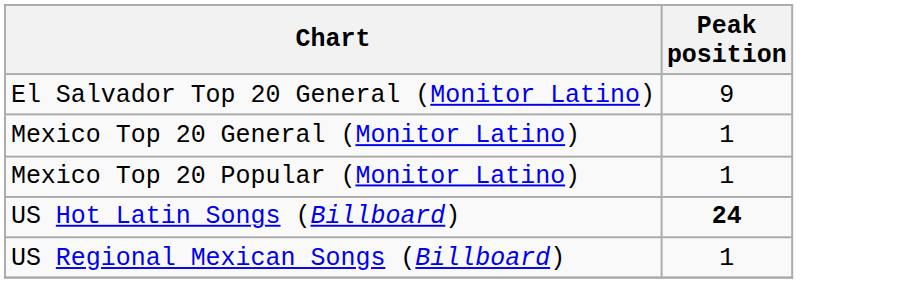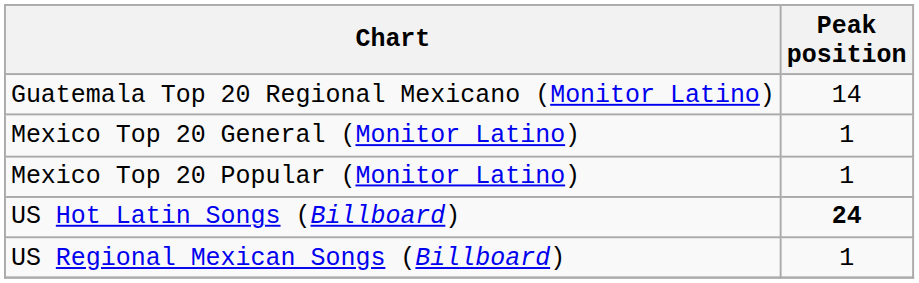 <table class="wikitable sortable">
 <tr>
 <th>Chart</th>
 <th>Peak<br>position</th>
 </tr>
 <tr>
-<td>El Salvador Top 20 General (<a href='#'>Monitor Latino</a>)</td>
-<td align="center">9</td>
+<td>Guatemala Top 20 Regional Mexicano (<a href='#'>Monitor Latino</a>)</td>
+<td align="center">14</td>
 </tr>
 <tr>
 <td>Mexico Top 20 General (<a href='#'>Monitor Latino</a>)</td>
 <td align="center">1</td>
 </tr>
 <tr>
 <td>Mexico Top 20 Popular (<a href='#'>Monitor Latino</a>)</td>
 <td align="center">1</td>
 </tr>
 <tr>
 <td>US <a href='#'>Hot Latin Songs</a> (<em><a href='#'>Billboard</a></em>)</td>
 <td style="text-align:center;"><strong>24</strong></td>
 </tr>
 <tr>
 <td>US <a href='#'>Regional Mexican Songs</a> (<em><a href='#'>Billboard</a></em>)</td>
 <td style="text-align:center;">1</td>
 </tr>
 <tr>
 </tr>
 </table>
